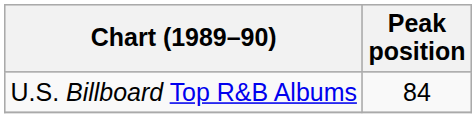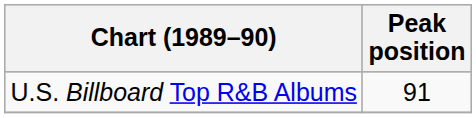 <table class="wikitable sortable">
 <tr>
 <th>Chart (1989–90)</th>
 <th>Peak<br>position</th>
 </tr>
 <tr>
 <td>U.S. <em>Billboard</em> <a href='#'>Top R&B Albums</a></td>
-<td align="center">84</td>
+<td align="center">91</td>
 </tr>
 <tr>
 </tr>
 </table>
